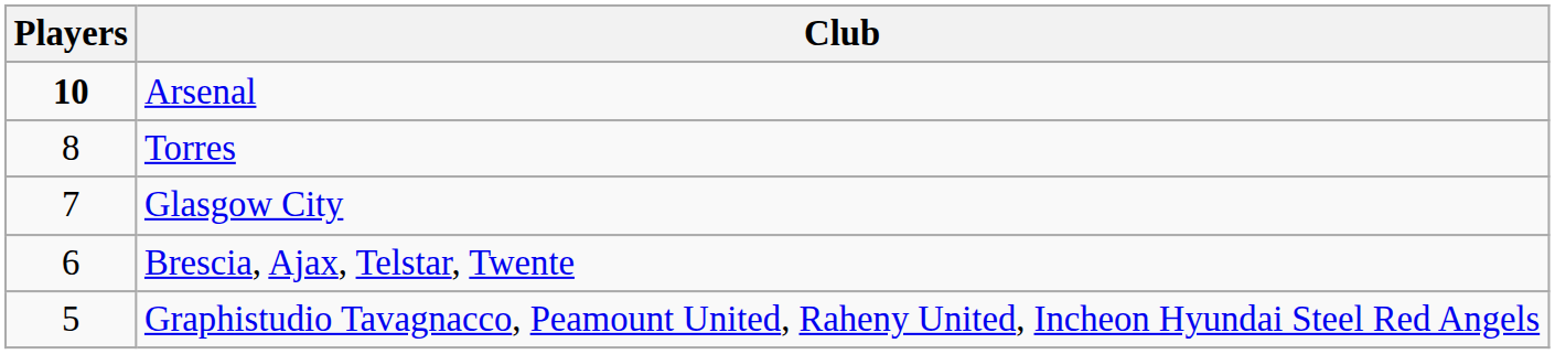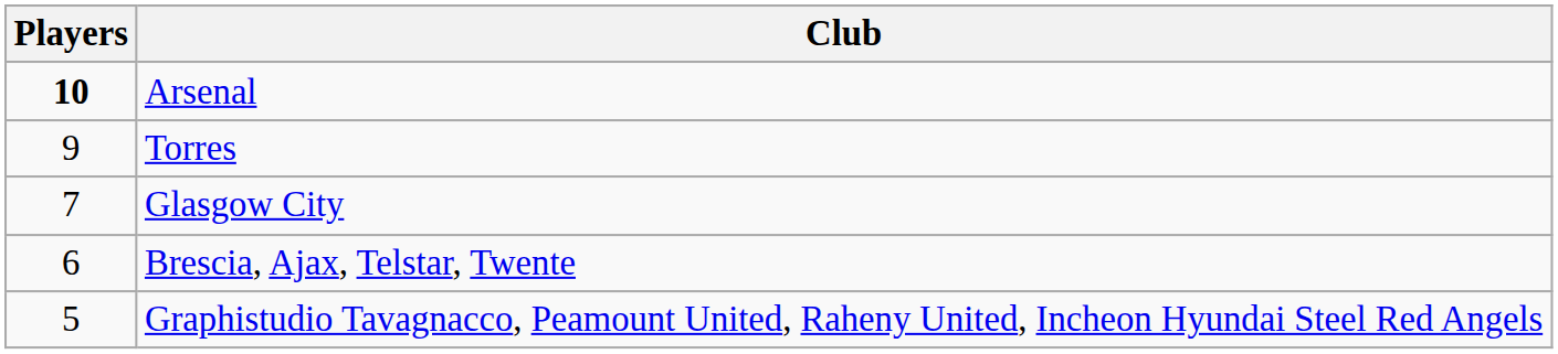 <table class="wikitable">
 <tr>
 <th>Players</th>
 <th>Club</th>
 </tr>
 <tr>
 <td align="center"><strong>10</strong></td>
 <td> <a href='#'>Arsenal</a></td>
 </tr>
 <tr>
-<td align="center">8</td>
+<td align="center">9</td>
 <td> <a href='#'>Torres</a></td>
 </tr>
 <tr>
 <td align="center">7</td>
 <td> <a href='#'>Glasgow City</a></td>
 </tr>
 <tr>
 <td align="center">6</td>
 <td> <a href='#'>Brescia</a>,  <a href='#'>Ajax</a>,  <a href='#'>Telstar</a>,  <a href='#'>Twente</a></td>
 </tr>
 <tr>
 <td align="center">5</td>
 <td> <a href='#'>Graphistudio Tavagnacco</a>,  <a href='#'>Peamount United</a>,  <a href='#'>Raheny United</a>,  <a href='#'>Incheon Hyundai Steel Red Angels</a></td>
 </tr>
 </table>
